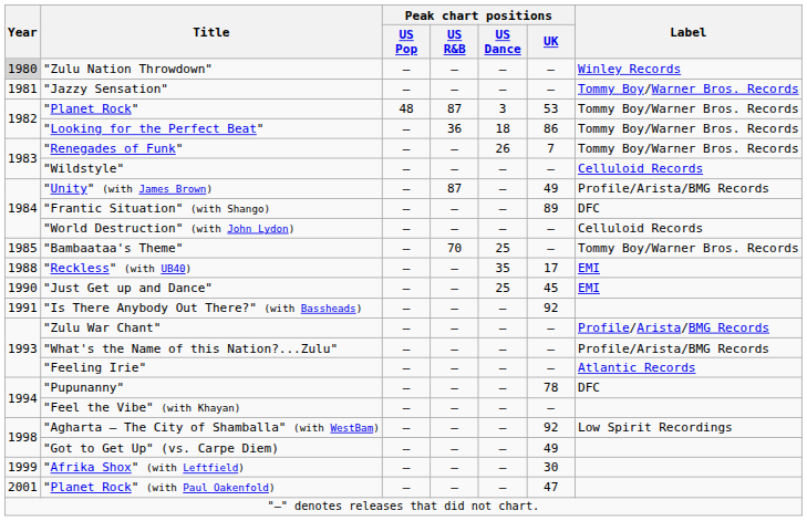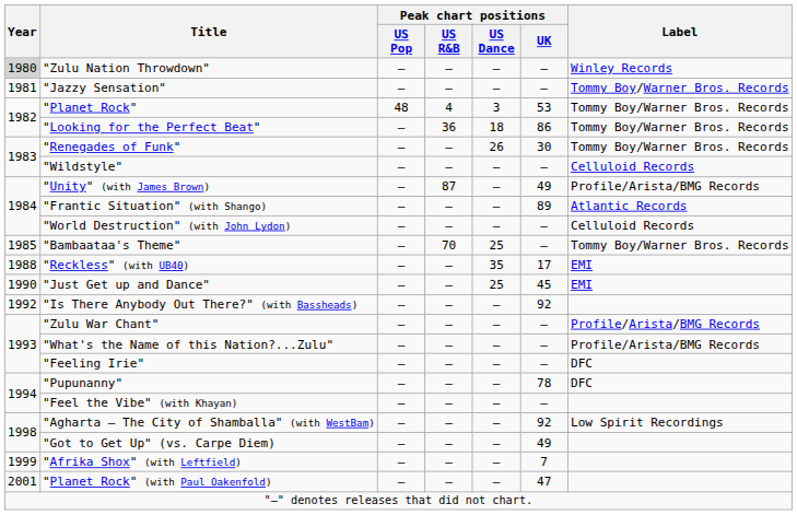 <table class="wikitable">
 <tr>
 <th scope="col" rowspan="2">Year</th>
 <th scope="col" rowspan="2">Title</th>
 <th scope="col" colspan="4">Peak chart positions</th>
 <th scope="col" rowspan="2">Label</th>
 </tr>
 <tr>
 <th style="text-align:center; width:45px;"><a href='#'>US Pop</a><br></th>
 <th style="text-align:center; width:45px;"><a href='#'>US R&B</a><br></th>
 <th style="text-align:center; width:45px;"><a href='#'>US Dance</a><br></th>
 <th style="text-align:center; width:45px;"><a href='#'>UK</a><br></th>
 </tr>
 <tr>
 <td style="background: lightgrey;">1980</td>
 <td>"Zulu Nation Throwdown"</td>
 <td align=center>—</td>
 <td align=center>—</td>
 <td align=center>—</td>
 <td align=center>—</td>
 <td><a href='#'>Winley Records</a></td>
 </tr>
 <tr>
 <td>1981</td>
 <td>"Jazzy Sensation"</td>
 <td align=center>—</td>
 <td align=center>—</td>
 <td align=center>—</td>
 <td align=center>—</td>
 <td><a href='#'>Tommy Boy</a>/<a href='#'>Warner Bros. Records</a></td>
 </tr>
 <tr>
 <td rowspan="2">1982</td>
 <td>"<a href='#'>Planet Rock</a>"</td>
 <td align=center>48</td>
-<td align=center>87</td>
+<td align=center>4</td>
 <td align=center>3</td>
 <td align=center>53</td>
 <td>Tommy Boy/Warner Bros. Records</td>
 </tr>
 <tr>
 <td>"<a href='#'>Looking for the Perfect Beat</a>"</td>
 <td align=center>—</td>
 <td align=center>36</td>
 <td align=center>18</td>
 <td align=center>86</td>
 <td>Tommy Boy/Warner Bros. Records</td>
 </tr>
 <tr>
 <td rowspan="2">1983</td>
 <td>"<a href='#'>Renegades of Funk</a>"</td>
 <td align=center>—</td>
 <td align=center>—</td>
 <td align=center>26</td>
-<td align=center>7</td>
+<td align=center>30</td>
 <td>Tommy Boy/Warner Bros. Records</td>
 </tr>
 <tr>
 <td>"Wildstyle"</td>
 <td align=center>—</td>
 <td align=center>—</td>
 <td align=center>—</td>
 <td align=center>—</td>
 <td><a href='#'>Celluloid Records</a></td>
 </tr>
 <tr>
 <td rowspan="3">1984</td>
 <td>"<a href='#'>Unity</a>" <small>(with <a href='#'>James Brown</a>)</small></td>
 <td align=center>—</td>
 <td align=center>87</td>
 <td align=center>—</td>
 <td align=center>49</td>
 <td>Profile/Arista/BMG Records</td>
 </tr>
 <tr>
 <td>"Frantic Situation" <small>(with Shango)</small></td>
 <td align=center>—</td>
 <td align=center>—</td>
 <td align=center>—</td>
 <td align=center>89</td>
-<td>DFC</td>
+<td><a href='#'>Atlantic Records</a></td>
 </tr>
 <tr>
 <td>"World Destruction" <small>(with <a href='#'>John Lydon</a>)</small></td>
 <td align=center>—</td>
 <td align=center>—</td>
 <td align=center>—</td>
 <td align=center>—</td>
 <td>Celluloid Records</td>
 </tr>
 <tr>
 <td>1985</td>
 <td>"Bambaataa's Theme"</td>
 <td align=center>—</td>
 <td align=center>70</td>
 <td align=center>25</td>
 <td align=center>—</td>
 <td>Tommy Boy/Warner Bros. Records</td>
 </tr>
 <tr>
 <td>1988</td>
 <td>"<a href='#'>Reckless</a>" <small>(with <a href='#'>UB40</a>)</small></td>
 <td align=center>—</td>
 <td align=center>—</td>
 <td align=center>35</td>
 <td align=center>17</td>
 <td><a href='#'>EMI</a></td>
 </tr>
 <tr>
 <td>1990</td>
 <td>"Just Get up and Dance"</td>
 <td align=center>—</td>
 <td align=center>—</td>
 <td align=center>25</td>
 <td align=center>45</td>
 <td><a href='#'>EMI</a></td>
 </tr>
 <tr>
-<td>1991</td>
+<td>1992</td>
 <td>"Is There Anybody Out There?" <small>(with <a href='#'>Bassheads</a>)</small></td>
 <td align=center>—</td>
 <td align=center>—</td>
 <td align=center>—</td>
 <td align=center>92</td>
 <td></td>
 </tr>
 <tr>
 <td rowspan="3">1993</td>
 <td>"Zulu War Chant"</td>
 <td align=center>—</td>
 <td align=center>—</td>
 <td align=center>—</td>
 <td align=center>—</td>
 <td><a href='#'>Profile</a>/<a href='#'>Arista</a>/<a href='#'>BMG Records</a></td>
 </tr>
 <tr>
 <td>"What's the Name of this Nation?...Zulu"</td>
 <td align=center>—</td>
 <td align=center>—</td>
 <td align=center>—</td>
 <td align=center>—</td>
 <td>Profile/Arista/BMG Records</td>
 </tr>
 <tr>
 <td>"Feeling Irie"</td>
 <td align=center>—</td>
 <td align=center>—</td>
 <td align=center>—</td>
 <td align=center>—</td>
-<td><a href='#'>Atlantic Records</a></td>
+<td>DFC</td>
 </tr>
 <tr>
 <td rowspan="2">1994</td>
 <td>"Pupunanny"</td>
 <td align=center>—</td>
 <td align=center>—</td>
 <td align=center>—</td>
 <td align=center>78</td>
 <td>DFC</td>
 </tr>
 <tr>
 <td>"Feel the Vibe" <small>(with Khayan)</small></td>
 <td align=center>—</td>
 <td align=center>—</td>
 <td align=center>—</td>
 <td align=center>—</td>
 <td></td>
 </tr>
 <tr>
 <td rowspan="2">1998</td>
 <td>"Agharta – The City of Shamballa" <small>(with <a href='#'>WestBam</a>)</small></td>
 <td align=center>—</td>
 <td align=center>—</td>
 <td align=center>—</td>
 <td align=center>92</td>
 <td>Low Spirit Recordings</td>
 </tr>
 <tr>
 <td>"Got to Get Up" (vs. Carpe Diem)</td>
 <td align=center>—</td>
 <td align=center>—</td>
 <td align=center>—</td>
 <td align=center>49</td>
 <td></td>
 </tr>
 <tr>
 <td>1999</td>
 <td>"<a href='#'>Afrika Shox</a>" <small>(with <a href='#'>Leftfield</a>)</small></td>
 <td align=center>—</td>
 <td align=center>—</td>
 <td align=center>—</td>
-<td align=center>30</td>
+<td align=center>7</td>
 <td></td>
 </tr>
 <tr>
 <td>2001</td>
 <td>"<a href='#'>Planet Rock</a>" <small>(with <a href='#'>Paul Oakenfold</a>)</small></td>
 <td align=center>—</td>
 <td align=center>—</td>
 <td align=center>—</td>
 <td align=center>47</td>
 </tr>
 <tr>
 <td colspan="7" style="text-align:center; font-size:9pt;">"—" denotes releases that did not chart.</td>
 </tr>
 </table>
